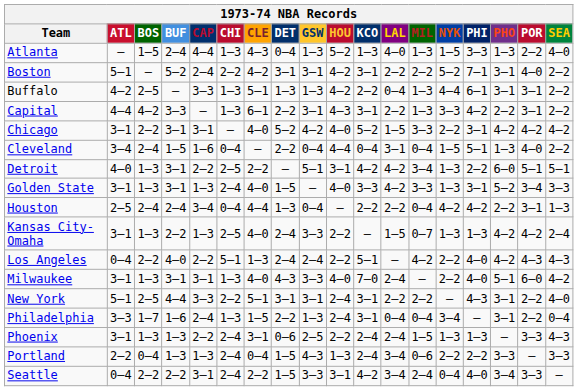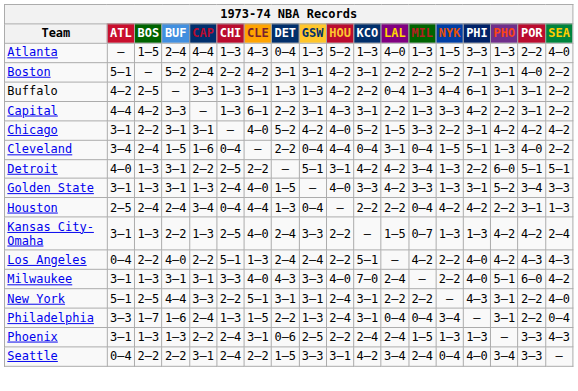 <table class="wikitable" style="font-size:95%; text-align:center;">
 <tr>
 <th colspan=18>1973-74 NBA Records</th>
 </tr>
 <tr>
 <th width=100>Team</th>
 <th style="background:#C90F2E;color:#FFFFFF;width=35">ATL</th>
 <th style="background:#006400;color:#FFFFFF;width=35">BOS</th>
 <th style="background:#428FDF;color:#FFFFFF;width=35">BUF</th>
 <th style="background:#012F6D;color:#BA0C2F;width=35">CAP</th>
 <th style="background:#BA0C2F;color:#FFFFFF;width=35">CHI</th>
 <th style="background:#FFA402;color:#77222F;width=35">CLE</th>
 <th style="background:#012F6B;color:#FFFFFF;width=35">DET</th>
 <th style="background:#FFC62C;color:#012F6B;width=35">GSW</th>
 <th style="background:#BA0C2F;color:#FEC72E;width=35">HOU</th>
 <th style="background:#012F6B;color:#FFFFFF;width=35">KCO</th>
 <th style="background:#800080;color:#FFD700;width=35">LAL</th>
 <th style="background:#006400;color:#B22222;width=35">MIL</th>
 <th style="background:#003EA4;color:#E35208;width=35">NYK</th>
 <th style="background:#012268;color:#FFFFFF;width=35">PHI</th>
 <th style="background:#702F8B;color:#FA4417;width=35">PHO</th>
 <th style="background:#BA0C2F;color:#FFFFFF;width=35">POR</th>
 <th style="background:#00843D;color:#FFCD01;width=35">SEA</th>
 </tr>
 <tr>
 <td style="text-align:left;"><a href='#'>Atlanta</a></td>
 <td>—</td>
 <td>1–5</td>
 <td>2–4</td>
 <td>4–4</td>
 <td>1–3</td>
 <td>4–3</td>
 <td>0–4</td>
 <td>1–3</td>
 <td>5–2</td>
 <td>1–3</td>
 <td>4–0</td>
 <td>1–3</td>
 <td>1–5</td>
 <td>3–3</td>
 <td>1–3</td>
 <td>2–2</td>
 <td>4–0</td>
 </tr>
 <tr>
 <td style="text-align:left;"><a href='#'>Boston</a></td>
 <td>5–1</td>
 <td>—</td>
 <td>5–2</td>
 <td>2–4</td>
 <td>2–2</td>
 <td>4–2</td>
 <td>3–1</td>
 <td>3–1</td>
 <td>4–2</td>
 <td>3–1</td>
 <td>2–2</td>
 <td>2–2</td>
 <td>5–2</td>
 <td>7–1</td>
 <td>3–1</td>
 <td>4–0</td>
 <td>2–2</td>
 </tr>
 <tr>
 <td style="text-align:left;">Buffalo</td>
 <td>4–2</td>
 <td>2–5</td>
 <td>—</td>
 <td>3–3</td>
 <td>1–3</td>
 <td>5–1</td>
 <td>1–3</td>
 <td>1–3</td>
 <td>4–2</td>
 <td>2–2</td>
 <td>0–4</td>
 <td>1–3</td>
 <td>4–4</td>
 <td>6–1</td>
 <td>3–1</td>
 <td>3–1</td>
 <td>2–2</td>
 </tr>
 <tr>
 <td style="text-align:left;"><a href='#'>Capital</a></td>
 <td>4–4</td>
 <td>4–2</td>
 <td>3–3</td>
 <td>—</td>
 <td>1–3</td>
 <td>6–1</td>
 <td>2–2</td>
 <td>3–1</td>
 <td>4–3</td>
 <td>3–1</td>
 <td>2–2</td>
 <td>1–3</td>
 <td>3–3</td>
 <td>4–2</td>
 <td>2–2</td>
 <td>3–1</td>
 <td>2–2</td>
 </tr>
 <tr>
 <td style="text-align:left;"><a href='#'>Chicago</a></td>
 <td>3–1</td>
 <td>2–2</td>
 <td>3–1</td>
 <td>3–1</td>
 <td>—</td>
 <td>4–0</td>
 <td>5–2</td>
 <td>4–2</td>
 <td>4–0</td>
 <td>5–2</td>
 <td>1–5</td>
 <td>3–3</td>
 <td>2–2</td>
 <td>3–1</td>
 <td>4–2</td>
 <td>4–2</td>
 <td>4–2</td>
 </tr>
 <tr>
 <td style="text-align:left;"><a href='#'>Cleveland</a></td>
 <td>3–4</td>
 <td>2–4</td>
 <td>1–5</td>
 <td>1–6</td>
 <td>0–4</td>
 <td>—</td>
 <td>2–2</td>
 <td>0–4</td>
 <td>4–4</td>
 <td>0–4</td>
 <td>3–1</td>
 <td>0–4</td>
 <td>1–5</td>
 <td>5–1</td>
 <td>1–3</td>
 <td>4–0</td>
 <td>2–2</td>
 </tr>
 <tr>
 <td style="text-align:left;"><a href='#'>Detroit</a></td>
 <td>4–0</td>
 <td>1–3</td>
 <td>3–1</td>
 <td>2–2</td>
 <td>2–5</td>
 <td>2–2</td>
 <td>—</td>
 <td>5–1</td>
 <td>3–1</td>
 <td>4–2</td>
 <td>4–2</td>
 <td>3–4</td>
 <td>1–3</td>
 <td>2–2</td>
 <td>6–0</td>
 <td>5–1</td>
 <td>5–1</td>
 </tr>
 <tr>
 <td style="text-align:left;"><a href='#'>Golden State</a></td>
 <td>3–1</td>
 <td>1–3</td>
 <td>3–1</td>
 <td>1–3</td>
 <td>2–4</td>
 <td>4–0</td>
 <td>1–5</td>
 <td>—</td>
 <td>4–0</td>
 <td>3–3</td>
 <td>4–2</td>
 <td>3–3</td>
 <td>1–3</td>
 <td>3–1</td>
 <td>5–2</td>
 <td>3–4</td>
 <td>3–3</td>
 </tr>
 <tr>
 <td style="text-align:left;"><a href='#'>Houston</a></td>
 <td>2–5</td>
 <td>2–4</td>
 <td>2–4</td>
 <td>3–4</td>
 <td>0–4</td>
 <td>4–4</td>
 <td>1–3</td>
 <td>0–4</td>
 <td>—</td>
 <td>2–2</td>
 <td>2–2</td>
 <td>0–4</td>
 <td>4–2</td>
 <td>4–2</td>
 <td>2–2</td>
 <td>3–1</td>
 <td>1–3</td>
 </tr>
 <tr>
 <td style="text-align:left;"><a href='#'>Kansas City-Omaha</a></td>
 <td>3–1</td>
 <td>1–3</td>
 <td>2–2</td>
 <td>1–3</td>
 <td>2–5</td>
 <td>4–0</td>
 <td>2–4</td>
 <td>3–3</td>
 <td>2–2</td>
 <td>—</td>
 <td>1–5</td>
 <td>0–7</td>
 <td>1–3</td>
 <td>1–3</td>
 <td>4–2</td>
 <td>4–2</td>
 <td>2–4</td>
 </tr>
 <tr>
 <td style="text-align:left;"><a href='#'>Los Angeles</a></td>
 <td>0–4</td>
 <td>2–2</td>
 <td>4–0</td>
 <td>2–2</td>
 <td>5–1</td>
 <td>1–3</td>
 <td>2–4</td>
 <td>2–4</td>
 <td>2–2</td>
 <td>5–1</td>
 <td>—</td>
 <td>4–2</td>
 <td>2–2</td>
 <td>4–0</td>
 <td>4–2</td>
 <td>4–3</td>
 <td>4–3</td>
 </tr>
 <tr>
 <td style="text-align:left;"><a href='#'>Milwaukee</a></td>
 <td>3–1</td>
 <td>1–3</td>
 <td>3–1</td>
 <td>3–1</td>
-<td>1–3</td>
+<td>3–3</td>
 <td>4–0</td>
 <td>4–3</td>
 <td>3–3</td>
 <td>4–0</td>
 <td>7–0</td>
 <td>2–4</td>
 <td>—</td>
 <td>2–2</td>
 <td>4–0</td>
 <td>5–1</td>
 <td>6–0</td>
 <td>4–2</td>
 </tr>
 <tr>
 <td style="text-align:left;"><a href='#'>New York</a></td>
 <td>5–1</td>
 <td>2–5</td>
 <td>4–4</td>
 <td>3–3</td>
 <td>2–2</td>
 <td>5–1</td>
 <td>3–1</td>
 <td>3–1</td>
 <td>2–4</td>
 <td>3–1</td>
 <td>2–2</td>
 <td>2–2</td>
 <td>—</td>
 <td>4–3</td>
 <td>3–1</td>
 <td>2–2</td>
 <td>4–0</td>
 </tr>
 <tr>
 <td style="text-align:left;"><a href='#'>Philadelphia</a></td>
 <td>3–3</td>
 <td>1–7</td>
 <td>1–6</td>
 <td>2–4</td>
 <td>1–3</td>
 <td>1–5</td>
 <td>2–2</td>
 <td>1–3</td>
 <td>2–4</td>
 <td>3–1</td>
 <td>0–4</td>
 <td>0–4</td>
 <td>3–4</td>
 <td>—</td>
 <td>3–1</td>
 <td>2–2</td>
 <td>0–4</td>
 </tr>
 <tr>
 <td style="text-align:left;"><a href='#'>Phoenix</a></td>
 <td>3–1</td>
 <td>1–3</td>
 <td>1–3</td>
 <td>2–2</td>
 <td>2–4</td>
 <td>3–1</td>
 <td>0–6</td>
 <td>2–5</td>
 <td>2–2</td>
 <td>2–4</td>
 <td>2–4</td>
 <td>1–5</td>
 <td>1–3</td>
 <td>1–3</td>
 <td>—</td>
 <td>3–3</td>
 <td>4–3</td>
 </tr>
 <tr>
-<td style="text-align:left;"><a href='#'>Portland</a></td>
-<td>2–2</td>
-<td>0–4</td>
-<td>1–3</td>
-<td>1–3</td>
-<td>2–4</td>
-<td>0–4</td>
-<td>1–5</td>
-<td>4–3</td>
-<td>1–3</td>
-<td>2–4</td>
-<td>3–4</td>
-<td>0–6</td>
-<td>2–2</td>
-<td>2–2</td>
-<td>3–3</td>
-<td>—</td>
-<td>3–3</td>
-</tr>
-<tr>
 <td style="text-align:left;"><a href='#'>Seattle</a></td>
 <td>0–4</td>
 <td>2–2</td>
 <td>2–2</td>
 <td>3–1</td>
 <td>2–4</td>
 <td>2–2</td>
 <td>1–5</td>
 <td>3–3</td>
 <td>3–1</td>
 <td>4–2</td>
 <td>3–4</td>
 <td>2–4</td>
 <td>0–4</td>
 <td>4–0</td>
 <td>3–4</td>
 <td>3–3</td>
 <td>—</td>
 </tr>
 </table>
